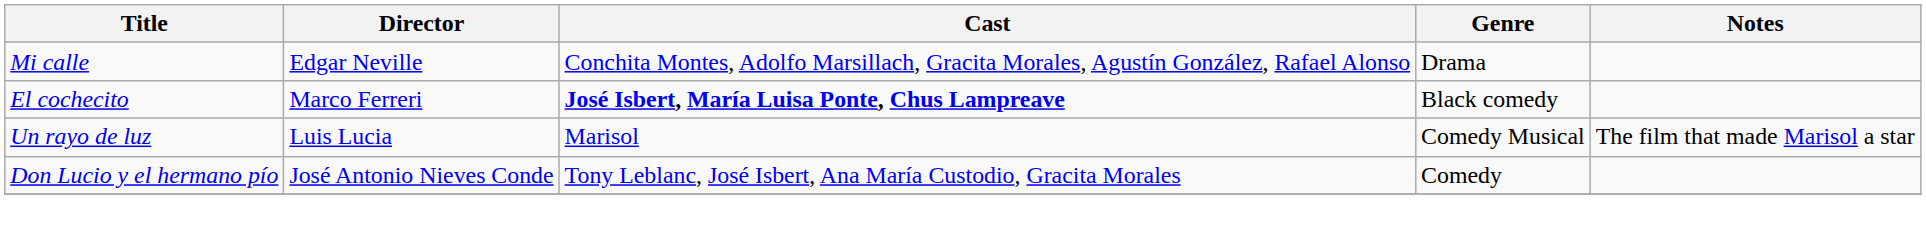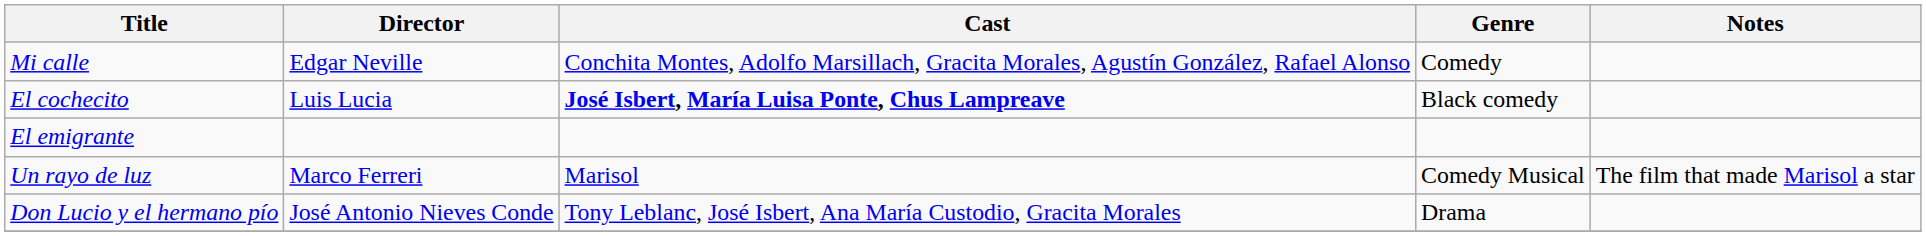 <table class="wikitable">
 <tr>
 <th>Title</th>
 <th>Director</th>
 <th>Cast</th>
 <th>Genre</th>
 <th>Notes</th>
 </tr>
 <tr>
 <td><em><a href='#'>Mi calle</a></em></td>
 <td><a href='#'>Edgar Neville</a></td>
 <td><a href='#'>Conchita Montes</a>, <a href='#'>Adolfo Marsillach</a>, <a href='#'>Gracita Morales</a>, <a href='#'>Agustín González</a>, <a href='#'>Rafael Alonso</a></td>
-<td>Drama</td>
+<td>Comedy</td>
 <td></td>
 </tr>
 <tr>
 <td><em><a href='#'>El cochecito</a></em></td>
-<td><a href='#'>Marco Ferreri</a></td>
+<td><a href='#'>Luis Lucia</a></td>
 <td><strong><a href='#'>José Isbert</a>, <a href='#'>María Luisa Ponte</a>, <a href='#'>Chus Lampreave</a></strong></td>
 <td>Black comedy</td>
 <td></td>
 </tr>
 <tr>
+<td><em><a href='#'>El emigrante</a></em></td>
+<td></td>
+<td></td>
+<td></td>
+<td></td>
+</tr>
+<tr>
 <td><em><a href='#'>Un rayo de luz</a></em></td>
-<td><a href='#'>Luis Lucia</a></td>
+<td><a href='#'>Marco Ferreri</a></td>
 <td><a href='#'>Marisol</a></td>
 <td>Comedy Musical</td>
 <td>The film that made <a href='#'>Marisol</a> a star</td>
 </tr>
 <tr>
 <td><em><a href='#'>Don Lucio y el hermano pío</a></em></td>
 <td><a href='#'>José Antonio Nieves Conde</a></td>
 <td><a href='#'>Tony Leblanc</a>, <a href='#'>José Isbert</a>, <a href='#'>Ana María Custodio</a>, <a href='#'>Gracita Morales</a></td>
-<td>Comedy</td>
+<td>Drama</td>
 <td></td>
 </tr>
 <tr>
 </tr>
 </table>
